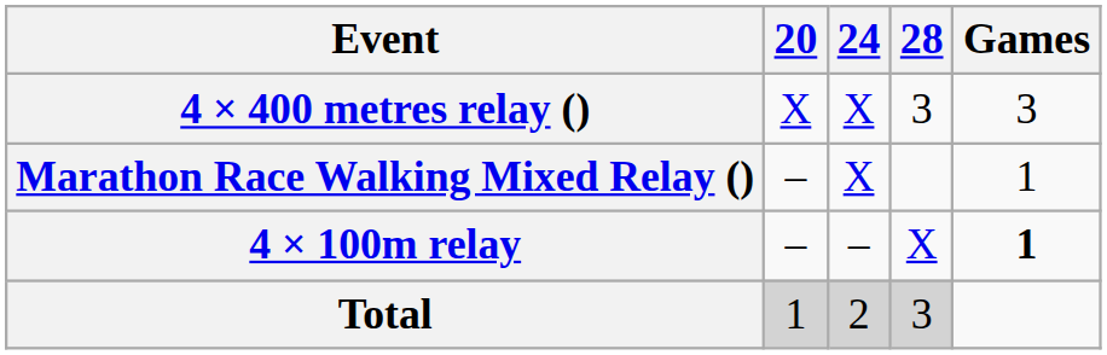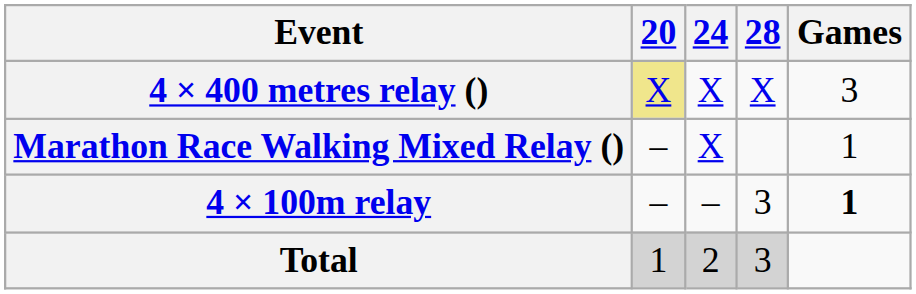 <table class="wikitable plainrowheaders sticky-header" style="text-align:center;">
 <tr>
 <th scope="col">Event</th>
 <th scope="col"><a href='#'>20</a></th>
 <th scope="col"><a href='#'>24</a></th>
 <th scope="col"><a href='#'>28</a></th>
 <th scope="col">Games</th>
 </tr>
 <tr>
 <th scope="row"><a href='#'>4 × 400 metres relay</a> ()</th>
+<td style="background: khaki;"><a href='#'>X</a></td>
 <td><a href='#'>X</a></td>
 <td><a href='#'>X</a></td>
-<td>3</td>
 <td>3</td>
 </tr>
 <tr>
 <th scope="row"><a href='#'>Marathon Race Walking Mixed Relay</a> ()</th>
 <td>–</td>
 <td><a href='#'>X</a></td>
 <td></td>
 <td>1</td>
 </tr>
 <tr>
 <th scope="row"><a href='#'> 4 × 100m relay</a></th>
 <td>–</td>
 <td>–</td>
-<td><a href='#'>X</a></td>
+<td>3</td>
 <td><strong>1</strong></td>
 </tr>
 <tr bgcolor="lightgray">
 <th scope="row"><strong>Total</strong></th>
 <td>1</td>
 <td>2</td>
 <td>3</td>
 </tr>
 </table>
